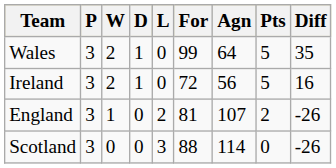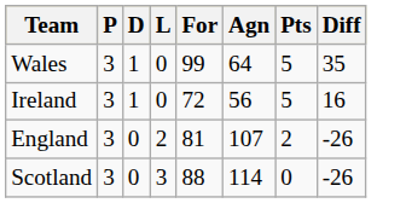 <table class="wikitable" style="font-size:90%">
 <tr bgcolor=#bdb76b>
 <th>Team</th>
 <th>P</th>
-<th>W</th>
 <th>D</th>
 <th>L</th>
 <th>For</th>
 <th>Agn</th>
 <th>Pts</th>
 <th>Diff</th>
 </tr>
 <tr>
 <td> Wales</td>
 <td>3</td>
-<td>2</td>
 <td>1</td>
 <td>0</td>
 <td>99</td>
 <td>64</td>
 <td>5</td>
 <td>35</td>
 </tr>
 <tr>
 <td> Ireland</td>
 <td>3</td>
-<td>2</td>
 <td>1</td>
 <td>0</td>
 <td>72</td>
 <td>56</td>
 <td>5</td>
 <td>16</td>
 </tr>
 <tr>
 <td> England</td>
 <td>3</td>
-<td>1</td>
 <td>0</td>
 <td>2</td>
 <td>81</td>
 <td>107</td>
 <td>2</td>
 <td>-26</td>
 </tr>
 <tr>
 <td> Scotland</td>
 <td>3</td>
 <td>0</td>
-<td>0</td>
 <td>3</td>
 <td>88</td>
 <td>114</td>
 <td>0</td>
 <td>-26</td>
 </tr>
 </table>
